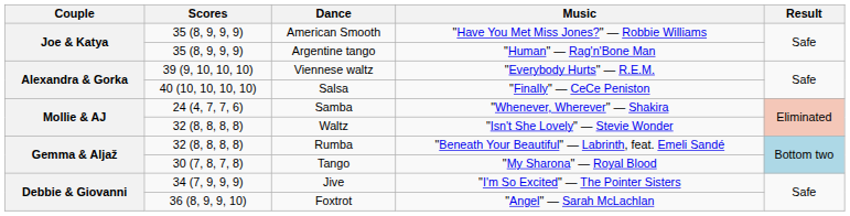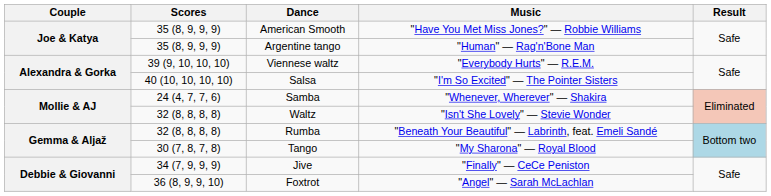 <table class="wikitable sortable" style="text-align:center; width: 90%">
 <tr>
 <th scope="col">Couple</th>
 <th scope="col">Scores</th>
 <th scope="col" class="unsortable">Dance</th>
 <th scope="col" class="unsortable">Music</th>
 <th scope="col" class="unsortable">Result</th>
 </tr>
 <tr>
 <th scope="row" rowspan=2>Joe & Katya</th>
 <td>35 (8, 9, 9, 9)</td>
 <td>American Smooth</td>
 <td>"<a href='#'>Have You Met Miss Jones?</a>" — <a href='#'>Robbie Williams</a></td>
 <td rowspan=2>Safe</td>
 </tr>
 <tr>
 <td>35 (8, 9, 9, 9)</td>
 <td>Argentine tango</td>
 <td>"<a href='#'>Human</a>" — <a href='#'>Rag'n'Bone Man</a></td>
 </tr>
 <tr>
 <th scope="row" rowspan=2>Alexandra & Gorka</th>
 <td>39 (9, 10, 10, 10)</td>
 <td>Viennese waltz</td>
 <td>"<a href='#'>Everybody Hurts</a>" — <a href='#'>R.E.M.</a></td>
 <td rowspan=2>Safe</td>
 </tr>
 <tr>
 <td>40 (10, 10, 10, 10)</td>
 <td>Salsa</td>
-<td>"<a href='#'>Finally</a>" — <a href='#'>CeCe Peniston</a></td>
+<td>"<a href='#'>I'm So Excited</a>" — <a href='#'>The Pointer Sisters</a></td>
 </tr>
 <tr>
 <th scope="row" rowspan=2>Mollie & AJ</th>
 <td>24 (4, 7, 7, 6)</td>
 <td>Samba</td>
 <td>"<a href='#'>Whenever, Wherever</a>" — <a href='#'>Shakira</a></td>
 <td rowspan=2 bgcolor="f4c7b8">Eliminated</td>
 </tr>
 <tr>
 <td>32 (8, 8, 8, 8)</td>
 <td>Waltz</td>
 <td>"<a href='#'>Isn't She Lovely</a>" — <a href='#'>Stevie Wonder</a></td>
 </tr>
 <tr>
 <th scope="row" rowspan=2>Gemma & Aljaž</th>
 <td>32 (8, 8, 8, 8)</td>
 <td>Rumba</td>
 <td>"<a href='#'>Beneath Your Beautiful</a>" — <a href='#'>Labrinth</a>, feat. <a href='#'>Emeli Sandé</a></td>
 <td rowspan=2 bgcolor="lightblue">Bottom two</td>
 </tr>
 <tr>
 <td>30 (7, 8, 7, 8)</td>
 <td>Tango</td>
 <td>"<a href='#'>My Sharona</a>" — <a href='#'>Royal Blood</a></td>
 </tr>
 <tr>
 <th scope="row" rowspan=2>Debbie & Giovanni</th>
 <td>34 (7, 9, 9, 9)</td>
 <td>Jive</td>
-<td>"<a href='#'>I'm So Excited</a>" — <a href='#'>The Pointer Sisters</a></td>
+<td>"<a href='#'>Finally</a>" — <a href='#'>CeCe Peniston</a></td>
 <td rowspan=2>Safe</td>
 </tr>
 <tr>
 <td>36 (8, 9, 9, 10)</td>
 <td>Foxtrot</td>
 <td>"<a href='#'>Angel</a>" — <a href='#'>Sarah McLachlan</a></td>
 </tr>
 </table>
